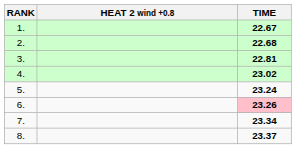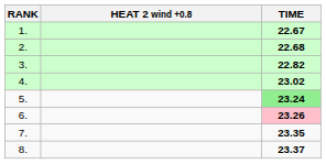 <table class="wikitable" style="border-collapse: collapse; font-size: 90%;">
 <tr>
 <th>RANK</th>
 <th style="width: 20em">HEAT 2 <small>wind +0.8</small></th>
 <th style="width: 5em">TIME</th>
 </tr>
 <tr style="background:#ccffcc;">
 <td align="center">1.</td>
 <td></td>
 <td align="center"><strong>22.67</strong></td>
 </tr>
 <tr style="background:#ccffcc;">
 <td align="center">2.</td>
 <td></td>
 <td align="center"><strong>22.68</strong></td>
 </tr>
 <tr style="background:#ccffcc;">
 <td align="center">3.</td>
 <td></td>
-<td align="center"><strong>22.81</strong></td>
+<td align="center"><strong>22.82</strong></td>
 </tr>
 <tr style="background:#ccffcc;">
 <td align="center">4.</td>
 <td></td>
 <td align="center"><strong>23.02</strong></td>
 </tr>
 <tr>
 <td align="center">5.</td>
 <td></td>
-<td align="center"><strong>23.24</strong></td>
+<td align="center" style="background: lightgreen;"><strong>23.24</strong></td>
 </tr>
 <tr>
 <td align="center">6.</td>
 <td></td>
 <td align="center" style="background: pink;"><strong>23.26</strong></td>
 </tr>
 <tr>
 <td align="center">7.</td>
 <td></td>
-<td align="center"><strong>23.34</strong></td>
+<td align="center"><strong>23.35</strong></td>
 </tr>
 <tr>
 <td align="center">8.</td>
 <td></td>
 <td align="center"><strong>23.37</strong></td>
 </tr>
 </table>
